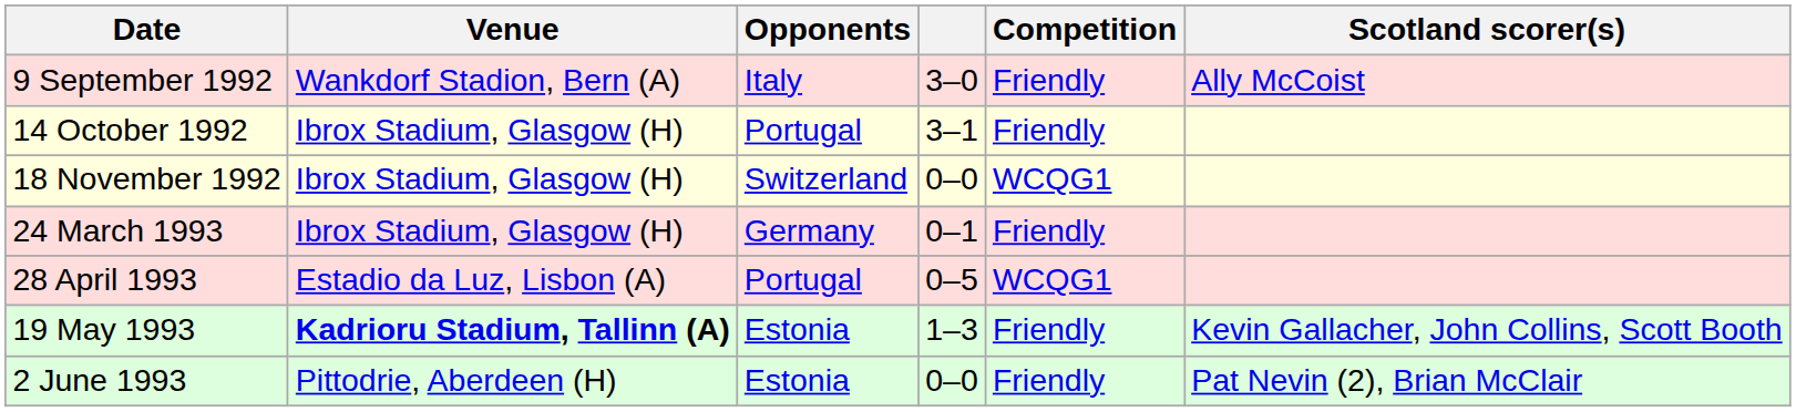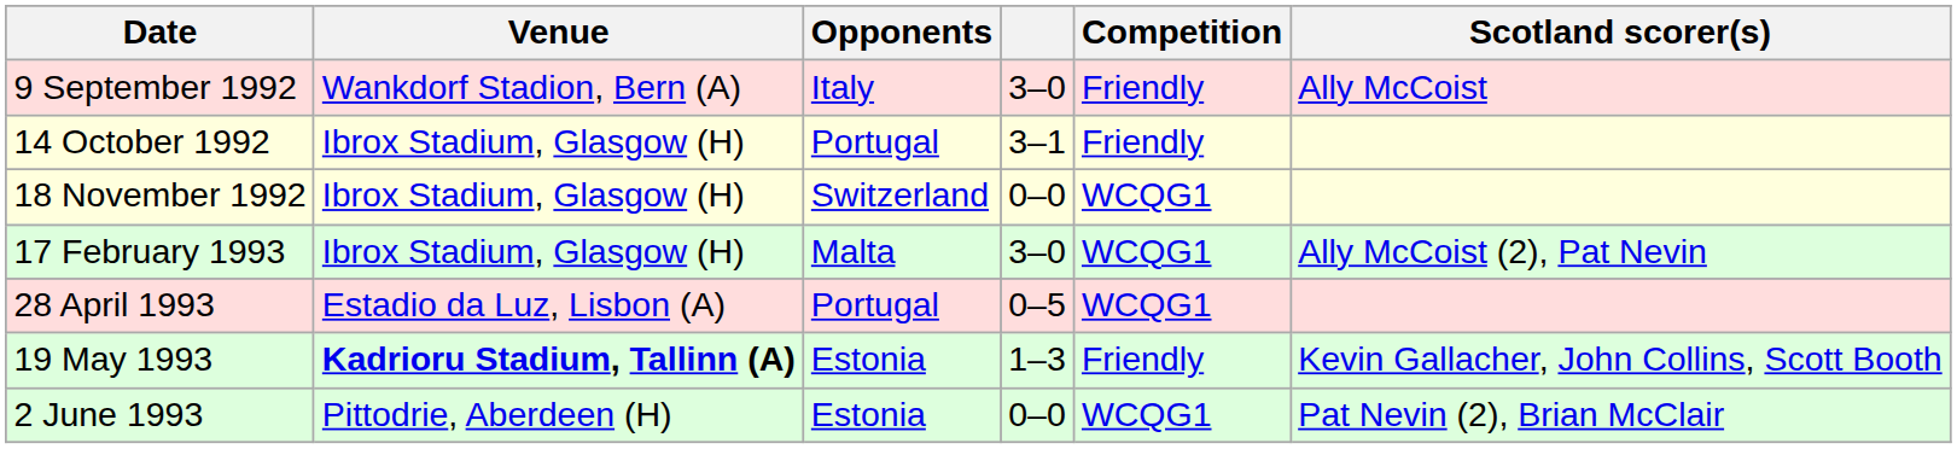 <table class="wikitable">
 <tr>
 <th>Date</th>
 <th>Venue</th>
 <th>Opponents</th>
 <th></th>
 <th>Competition</th>
 <th>Scotland scorer(s)</th>
 </tr>
 <tr bgcolor=#ffdddd>
 <td>9 September 1992</td>
 <td><a href='#'>Wankdorf Stadion</a>, <a href='#'>Bern</a> (A)</td>
 <td> <a href='#'>Italy</a></td>
 <td align=center>3–0</td>
 <td><a href='#'>Friendly</a></td>
 <td><a href='#'>Ally McCoist</a></td>
 </tr>
 <tr bgcolor=#ffffdd>
 <td>14 October 1992</td>
 <td><a href='#'>Ibrox Stadium</a>, <a href='#'>Glasgow</a> (H)</td>
 <td> <a href='#'>Portugal</a></td>
 <td align=center>3–1</td>
 <td><a href='#'>Friendly</a></td>
 <td></td>
 </tr>
 <tr bgcolor=#ffffdd>
 <td>18 November 1992</td>
 <td><a href='#'>Ibrox Stadium</a>, <a href='#'>Glasgow</a> (H)</td>
 <td> <a href='#'>Switzerland</a></td>
 <td align=center>0–0</td>
 <td><a href='#'>WCQG1</a></td>
 <td></td>
 </tr>
-<tr bgcolor=#ffdddd>
-<td>24 March 1993</td>
+<tr bgcolor=#ddffdd>
+<td>17 February 1993</td>
 <td><a href='#'>Ibrox Stadium</a>, <a href='#'>Glasgow</a> (H)</td>
-<td> <a href='#'>Germany</a></td>
-<td align=center>0–1</td>
-<td><a href='#'>Friendly</a></td>
-<td></td>
+<td> <a href='#'>Malta</a></td>
+<td align=center>3–0</td>
+<td><a href='#'>WCQG1</a></td>
+<td><a href='#'>Ally McCoist</a> (2), <a href='#'>Pat Nevin</a></td>
 </tr>
 <tr bgcolor=#ffdddd>
 <td>28 April 1993</td>
 <td><a href='#'>Estadio da Luz</a>, <a href='#'>Lisbon</a> (A)</td>
 <td> <a href='#'>Portugal</a></td>
 <td align=center>0–5</td>
 <td><a href='#'>WCQG1</a></td>
 <td></td>
 </tr>
 <tr bgcolor=#ddffdd>
 <td>19 May 1993</td>
 <td><strong><a href='#'>Kadrioru Stadium</a>, <a href='#'>Tallinn</a> (A)</strong></td>
 <td> <a href='#'>Estonia</a></td>
 <td align=center>1–3</td>
 <td><a href='#'>Friendly</a></td>
 <td><a href='#'>Kevin Gallacher</a>, <a href='#'>John Collins</a>, <a href='#'>Scott Booth</a></td>
 </tr>
 <tr bgcolor=#ddffdd>
 <td>2 June 1993</td>
 <td><a href='#'>Pittodrie</a>, <a href='#'>Aberdeen</a> (H)</td>
 <td> <a href='#'>Estonia</a></td>
 <td align=center>0–0</td>
-<td><a href='#'>Friendly</a></td>
+<td><a href='#'>WCQG1</a></td>
 <td><a href='#'>Pat Nevin</a> (2), <a href='#'>Brian McClair</a></td>
 </tr>
 </table>
